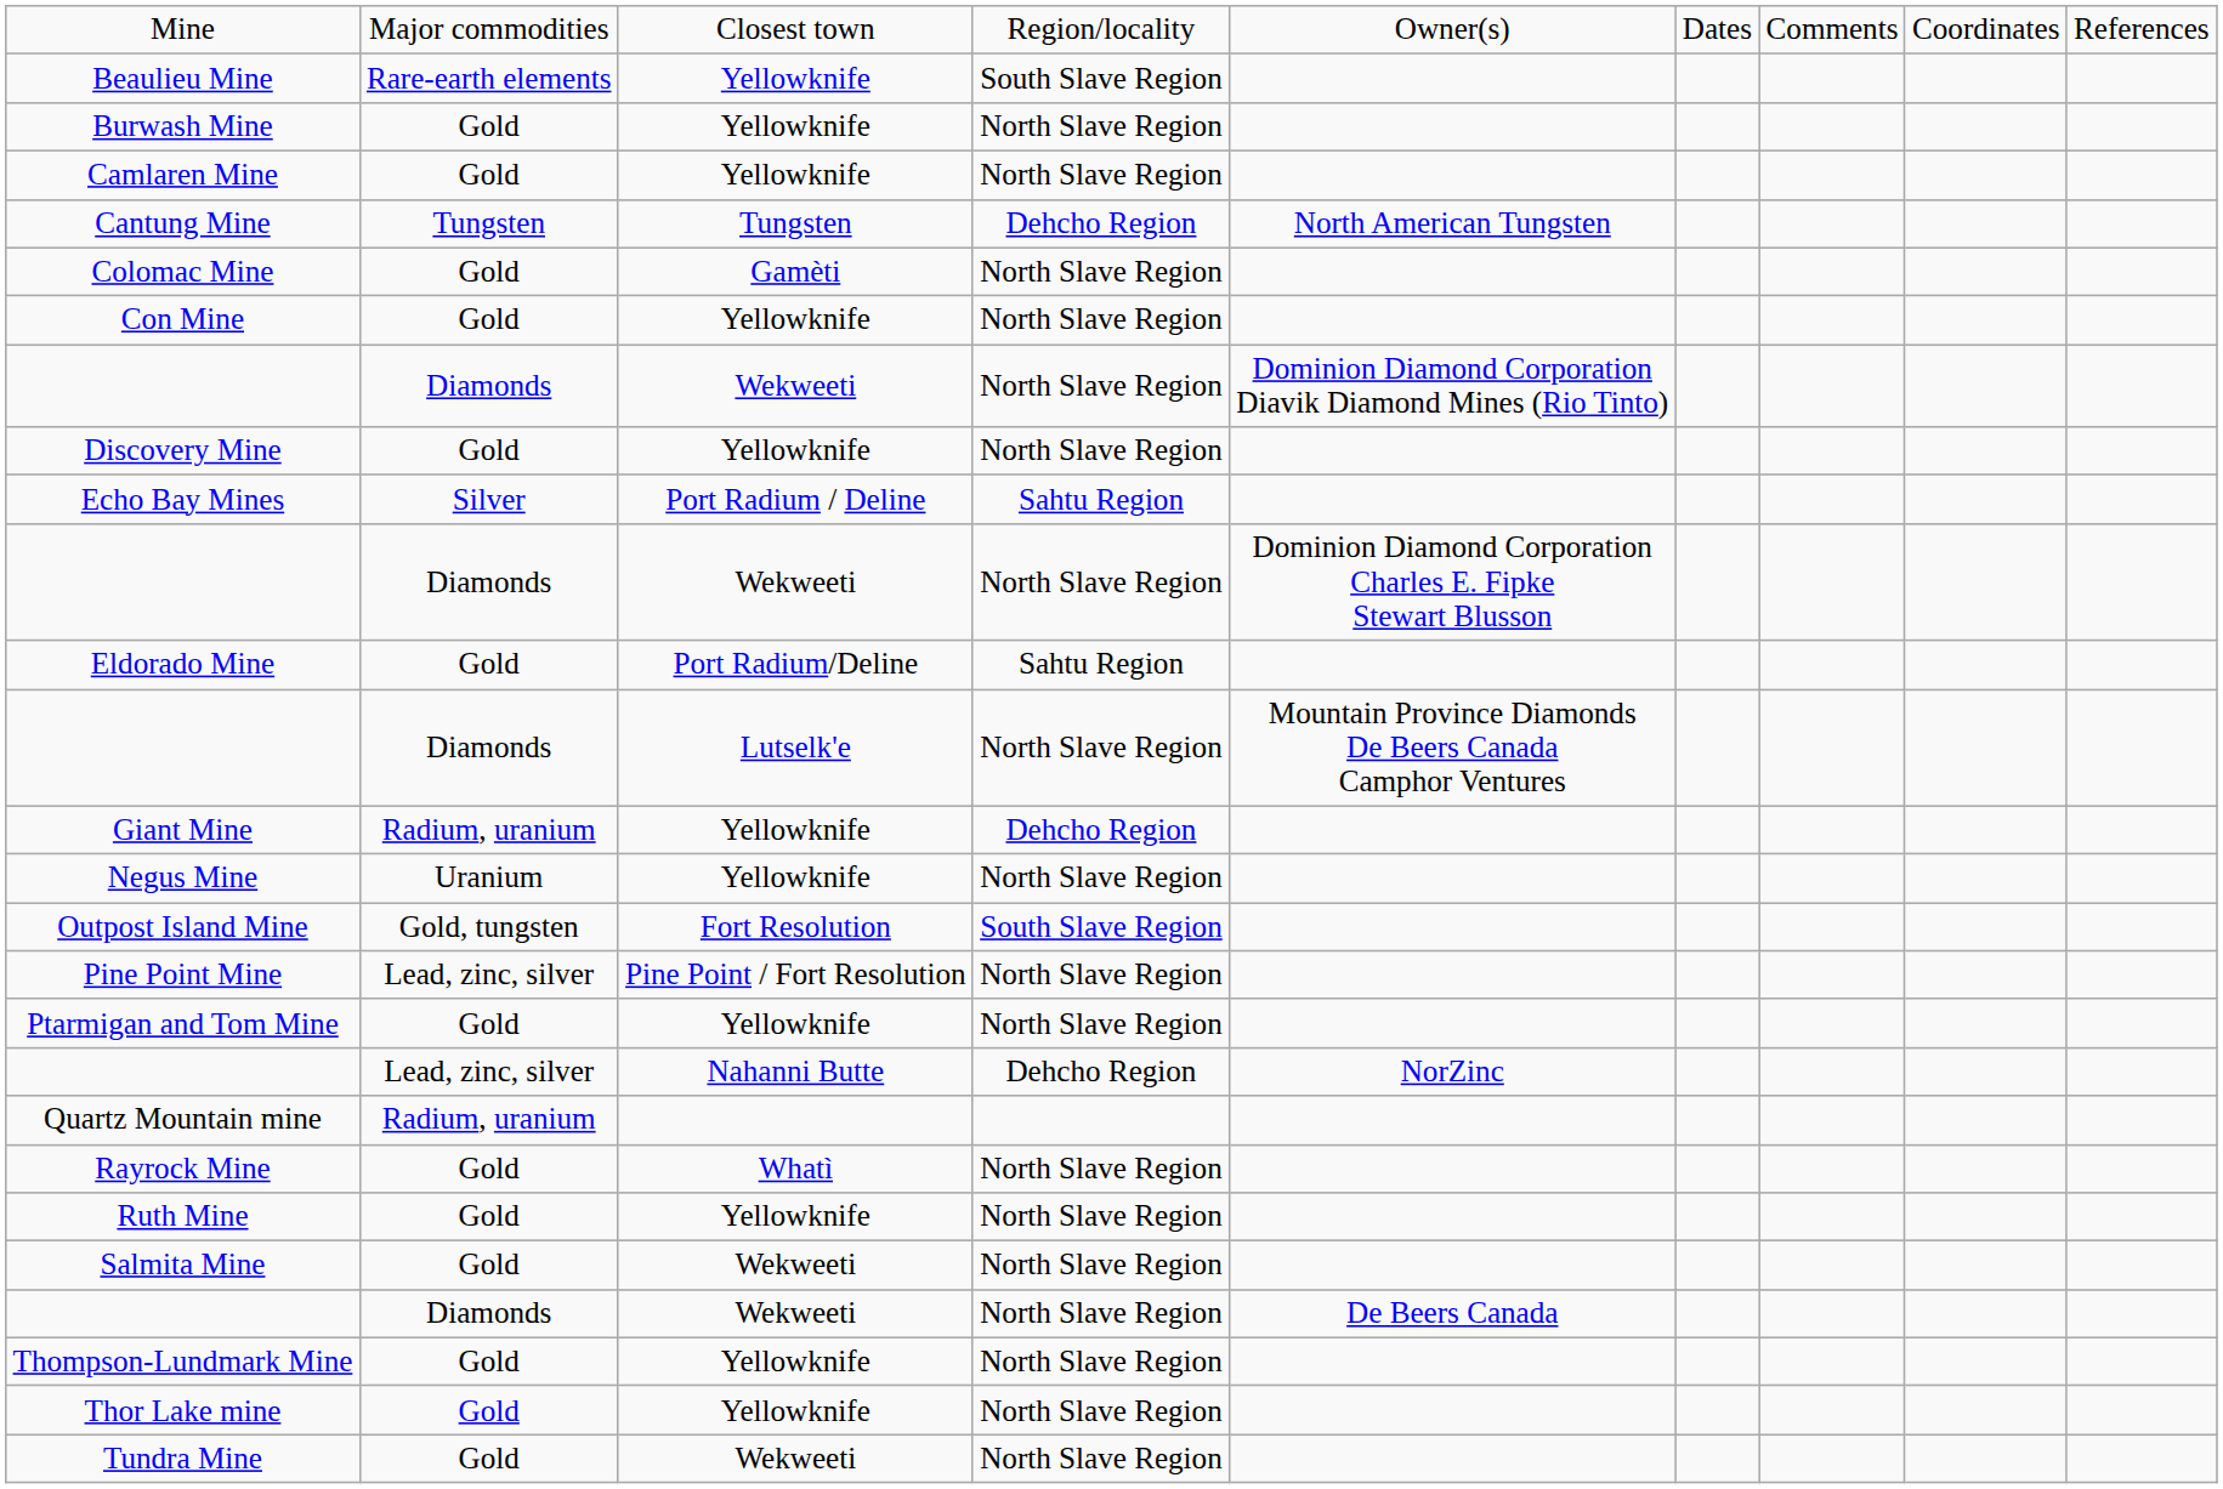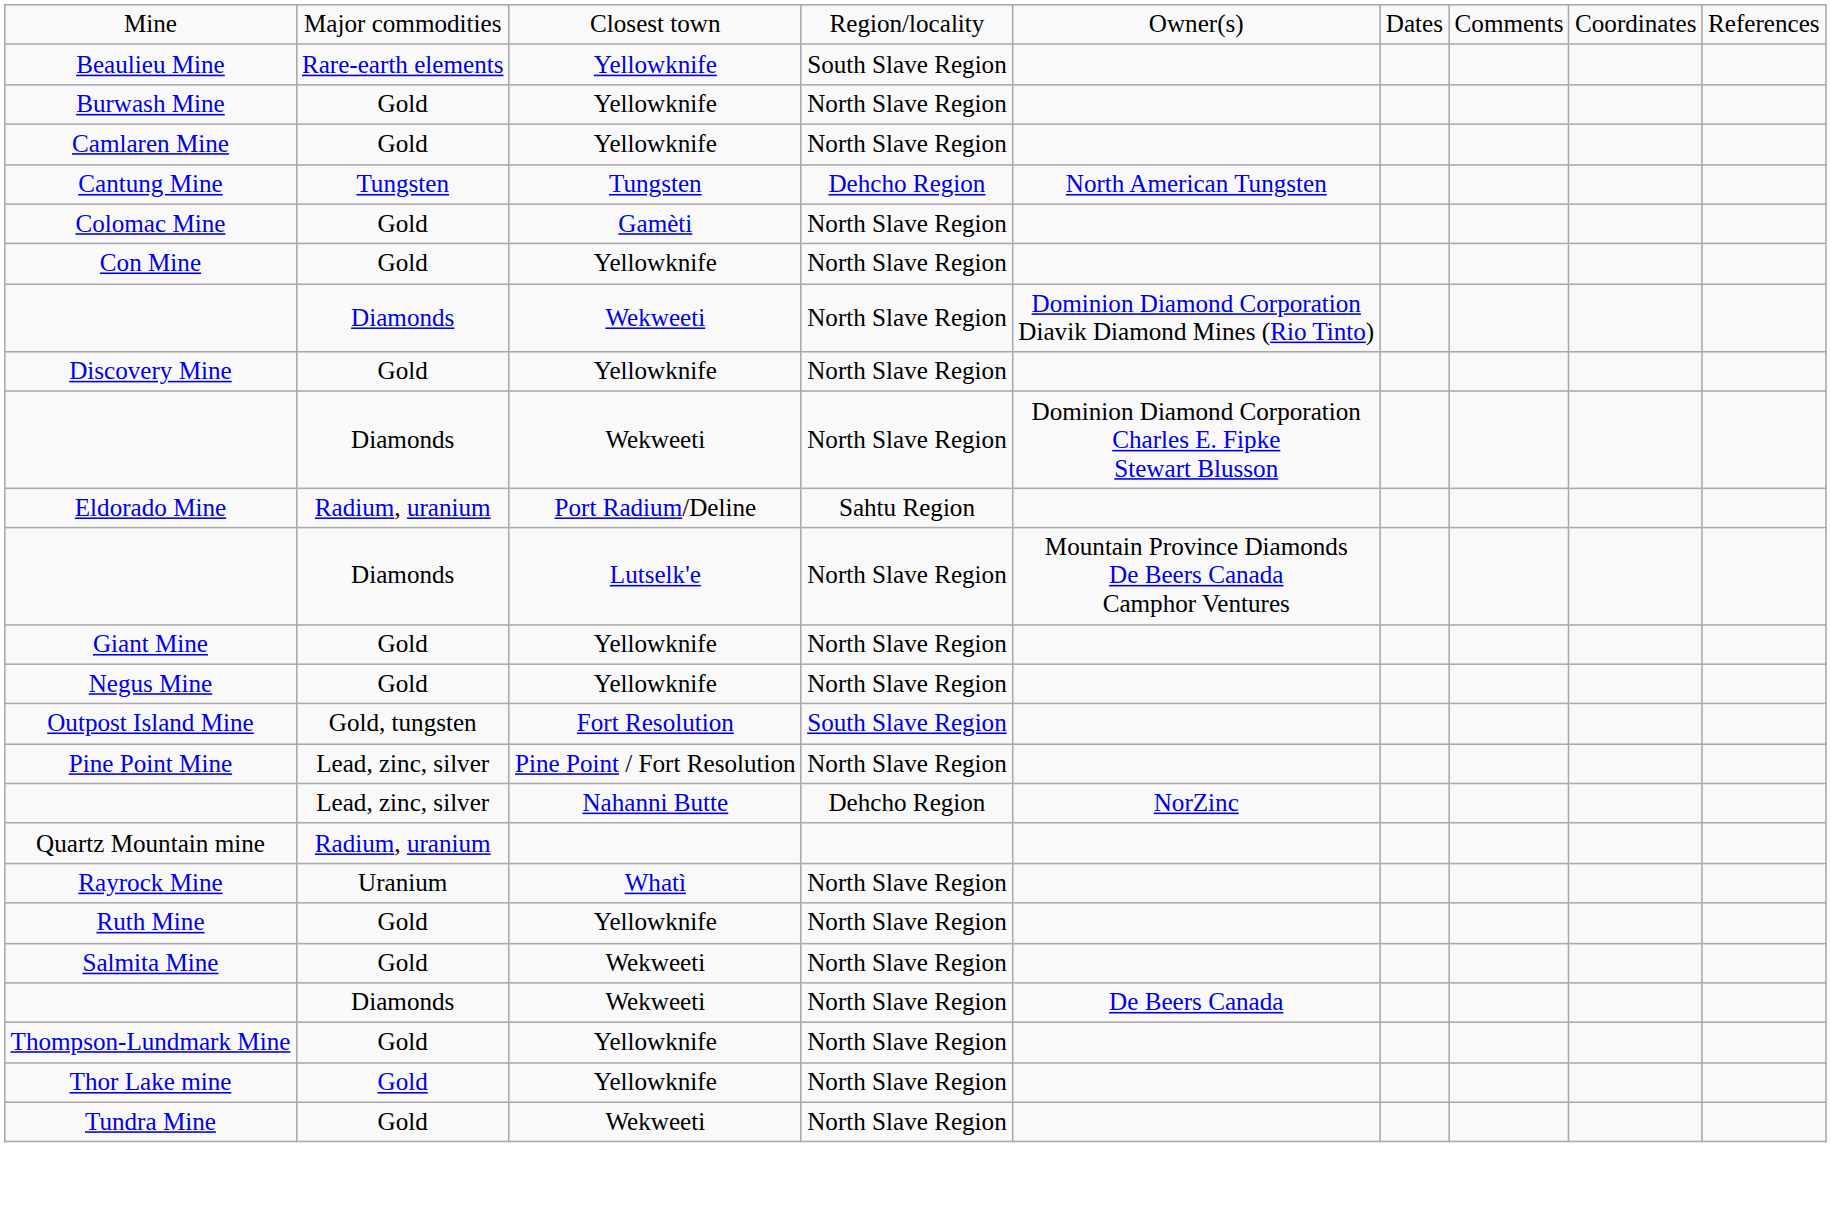 <table class="wikitable" style="border-collapse:collapse;text-align:center">
 <tr>
 <td>Mine</td>
 <td>Major commodities</td>
 <td>Closest town</td>
 <td>Region/locality</td>
 <td>Owner(s)</td>
 <td>Dates</td>
 <td>Comments</td>
 <td>Coordinates</td>
 <td>References</td>
 </tr>
 <tr align="center">
 <td><a href='#'>Beaulieu Mine</a></td>
 <td><a href='#'>Rare-earth elements</a></td>
 <td><a href='#'>Yellowknife</a></td>
 <td>South Slave Region</td>
 <td></td>
 <td></td>
 <td></td>
 <td></td>
 <td></td>
 </tr>
 <tr align="center">
 <td><a href='#'>Burwash Mine</a></td>
 <td>Gold</td>
 <td>Yellowknife</td>
 <td>North Slave Region</td>
 <td></td>
 <td></td>
 <td></td>
 <td></td>
 <td></td>
 </tr>
 <tr align="center">
 <td><a href='#'>Camlaren Mine</a></td>
 <td>Gold</td>
 <td>Yellowknife</td>
 <td>North Slave Region</td>
 <td></td>
 <td></td>
 <td></td>
 <td></td>
 <td></td>
 </tr>
 <tr align="center">
 <td><a href='#'>Cantung Mine</a></td>
 <td><a href='#'>Tungsten</a></td>
 <td><a href='#'>Tungsten</a></td>
 <td><a href='#'>Dehcho Region</a></td>
 <td><a href='#'>North American Tungsten</a></td>
 <td></td>
 <td></td>
 <td></td>
 <td></td>
 </tr>
 <tr align="center">
 <td><a href='#'>Colomac Mine</a></td>
 <td>Gold</td>
 <td><a href='#'>Gamèti</a></td>
 <td>North Slave Region</td>
 <td></td>
 <td></td>
 <td></td>
 <td></td>
 <td></td>
 </tr>
 <tr align="center">
 <td><a href='#'>Con Mine</a></td>
 <td>Gold</td>
 <td>Yellowknife</td>
 <td>North Slave Region</td>
 <td></td>
 <td></td>
 <td></td>
 <td></td>
 <td></td>
 </tr>
 <tr align="center">
 <td></td>
 <td><a href='#'>Diamonds</a></td>
 <td><a href='#'>Wekweeti</a></td>
 <td>North Slave Region</td>
 <td><a href='#'>Dominion Diamond Corporation</a><br>Diavik Diamond Mines (<a href='#'>Rio Tinto</a>)</td>
 <td></td>
 <td></td>
 <td></td>
 <td></td>
 </tr>
 <tr align="center">
 <td><a href='#'>Discovery Mine</a></td>
 <td>Gold</td>
 <td>Yellowknife</td>
 <td>North Slave Region</td>
 <td></td>
 <td></td>
 <td></td>
 <td></td>
 <td></td>
 </tr>
 <tr align="center">
-<td><a href='#'>Echo Bay Mines</a></td>
-<td><a href='#'>Silver</a></td>
-<td><a href='#'>Port Radium</a> / <a href='#'>Deline</a></td>
-<td><a href='#'>Sahtu Region</a></td>
-<td></td>
-<td></td>
-<td></td>
-<td></td>
-<td></td>
-</tr>
-<tr align="center">
 <td></td>
 <td>Diamonds</td>
 <td>Wekweeti</td>
 <td>North Slave Region</td>
 <td>Dominion Diamond Corporation<br><a href='#'>Charles E. Fipke</a><br><a href='#'>Stewart Blusson</a></td>
 <td></td>
 <td></td>
 <td></td>
 <td></td>
 </tr>
 <tr align="center">
 <td><a href='#'>Eldorado Mine</a></td>
-<td>Gold</td>
+<td><a href='#'>Radium</a>, <a href='#'>uranium</a></td>
 <td><a href='#'>Port Radium</a>/Deline</td>
 <td>Sahtu Region</td>
 <td></td>
 <td></td>
 <td></td>
 <td></td>
 <td></td>
 </tr>
 <tr align="center">
 <td></td>
 <td>Diamonds</td>
 <td><a href='#'>Lutselk'e</a></td>
 <td>North Slave Region</td>
 <td>Mountain Province Diamonds<br><a href='#'>De Beers Canada</a><br>Camphor Ventures</td>
 <td></td>
 <td></td>
 <td></td>
 <td></td>
 </tr>
 <tr align="center">
 <td><a href='#'>Giant Mine</a></td>
-<td><a href='#'>Radium</a>, <a href='#'>uranium</a></td>
+<td>Gold</td>
 <td>Yellowknife</td>
-<td><a href='#'>Dehcho Region</a></td>
+<td>North Slave Region</td>
 <td></td>
 <td></td>
 <td></td>
 <td></td>
 <td></td>
 </tr>
 <tr align="center">
 <td><a href='#'>Negus Mine</a></td>
-<td>Uranium</td>
+<td>Gold</td>
 <td>Yellowknife</td>
 <td>North Slave Region</td>
 <td></td>
 <td></td>
 <td></td>
 <td></td>
 <td></td>
 </tr>
 <tr align="center">
 <td><a href='#'>Outpost Island Mine</a></td>
 <td>Gold, tungsten</td>
 <td><a href='#'>Fort Resolution</a></td>
 <td><a href='#'>South Slave Region</a></td>
 <td></td>
 <td></td>
 <td></td>
 <td></td>
 <td></td>
 </tr>
 <tr align="center">
 <td><a href='#'>Pine Point Mine</a></td>
 <td>Lead, zinc, silver</td>
 <td><a href='#'>Pine Point</a> / Fort Resolution</td>
 <td>North Slave Region</td>
 <td></td>
 <td></td>
 <td></td>
 <td></td>
 <td></td>
 </tr>
 <tr align="center">
-<td><a href='#'>Ptarmigan and Tom Mine</a></td>
-<td>Gold</td>
-<td>Yellowknife</td>
-<td>North Slave Region</td>
-<td></td>
-<td></td>
-<td></td>
-<td></td>
-<td></td>
-</tr>
-<tr align="center">
 <td></td>
 <td>Lead, zinc, silver</td>
 <td><a href='#'>Nahanni Butte</a></td>
 <td>Dehcho Region</td>
 <td><a href='#'>NorZinc</a></td>
 <td></td>
 <td></td>
 <td></td>
 <td></td>
 </tr>
 <tr>
 <td>Quartz Mountain mine</td>
 <td><a href='#'>Radium</a>, <a href='#'>uranium</a></td>
 <td></td>
 <td></td>
 <td></td>
 <td></td>
 <td></td>
 <td></td>
 <td></td>
 </tr>
 <tr align="center">
 <td><a href='#'>Rayrock Mine</a></td>
-<td>Gold</td>
+<td>Uranium</td>
 <td><a href='#'>Whatì</a></td>
 <td>North Slave Region</td>
 <td></td>
 <td></td>
 <td></td>
 <td></td>
 <td></td>
 </tr>
 <tr align="center">
 <td><a href='#'>Ruth Mine</a></td>
 <td>Gold</td>
 <td>Yellowknife</td>
 <td>North Slave Region</td>
 <td></td>
 <td></td>
 <td></td>
 <td></td>
 <td></td>
 </tr>
 <tr align="center">
 <td><a href='#'>Salmita Mine</a></td>
 <td>Gold</td>
 <td>Wekweeti</td>
 <td>North Slave Region</td>
 <td></td>
 <td></td>
 <td></td>
 <td></td>
 <td></td>
 </tr>
 <tr align="center">
 <td></td>
 <td>Diamonds</td>
 <td>Wekweeti</td>
 <td>North Slave Region</td>
 <td><a href='#'>De Beers Canada</a></td>
 <td></td>
 <td></td>
 <td></td>
 <td></td>
 </tr>
 <tr align="center">
 <td><a href='#'>Thompson-Lundmark Mine</a></td>
 <td>Gold</td>
 <td>Yellowknife</td>
 <td>North Slave Region</td>
 <td></td>
 <td></td>
 <td></td>
 <td></td>
 <td></td>
 </tr>
 <tr align="center">
 <td><a href='#'>Thor Lake mine</a></td>
 <td><a href='#'>Gold</a></td>
 <td>Yellowknife</td>
 <td>North Slave Region</td>
 <td></td>
 <td></td>
 <td></td>
 <td></td>
 <td></td>
 </tr>
 <tr align="center">
 <td><a href='#'>Tundra Mine</a></td>
 <td>Gold</td>
 <td>Wekweeti</td>
 <td>North Slave Region</td>
 <td></td>
 <td></td>
 <td></td>
 <td></td>
 </tr>
 </table>
